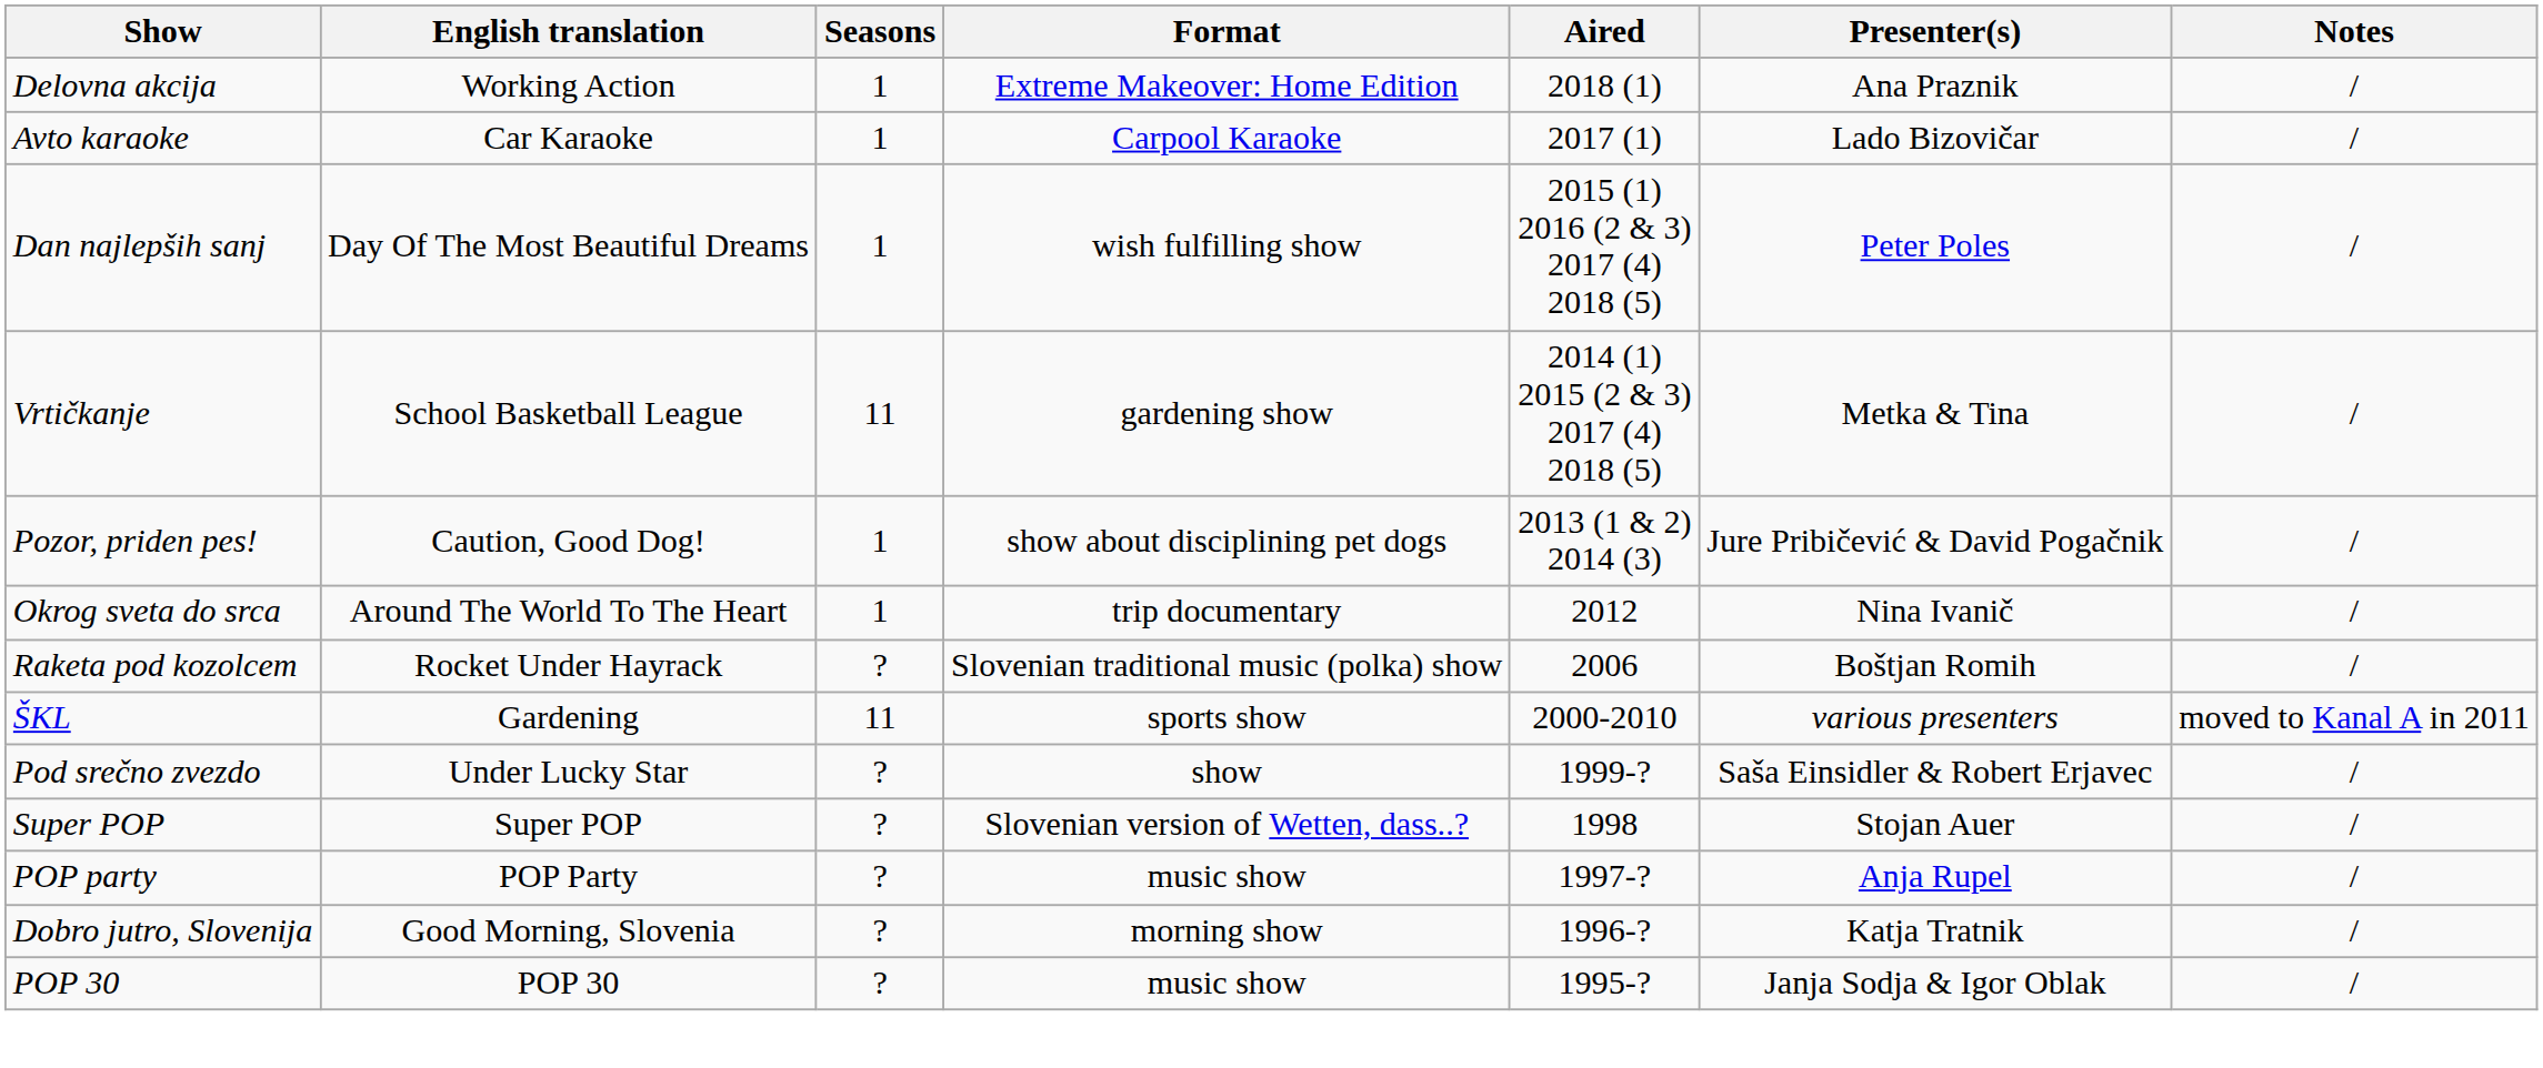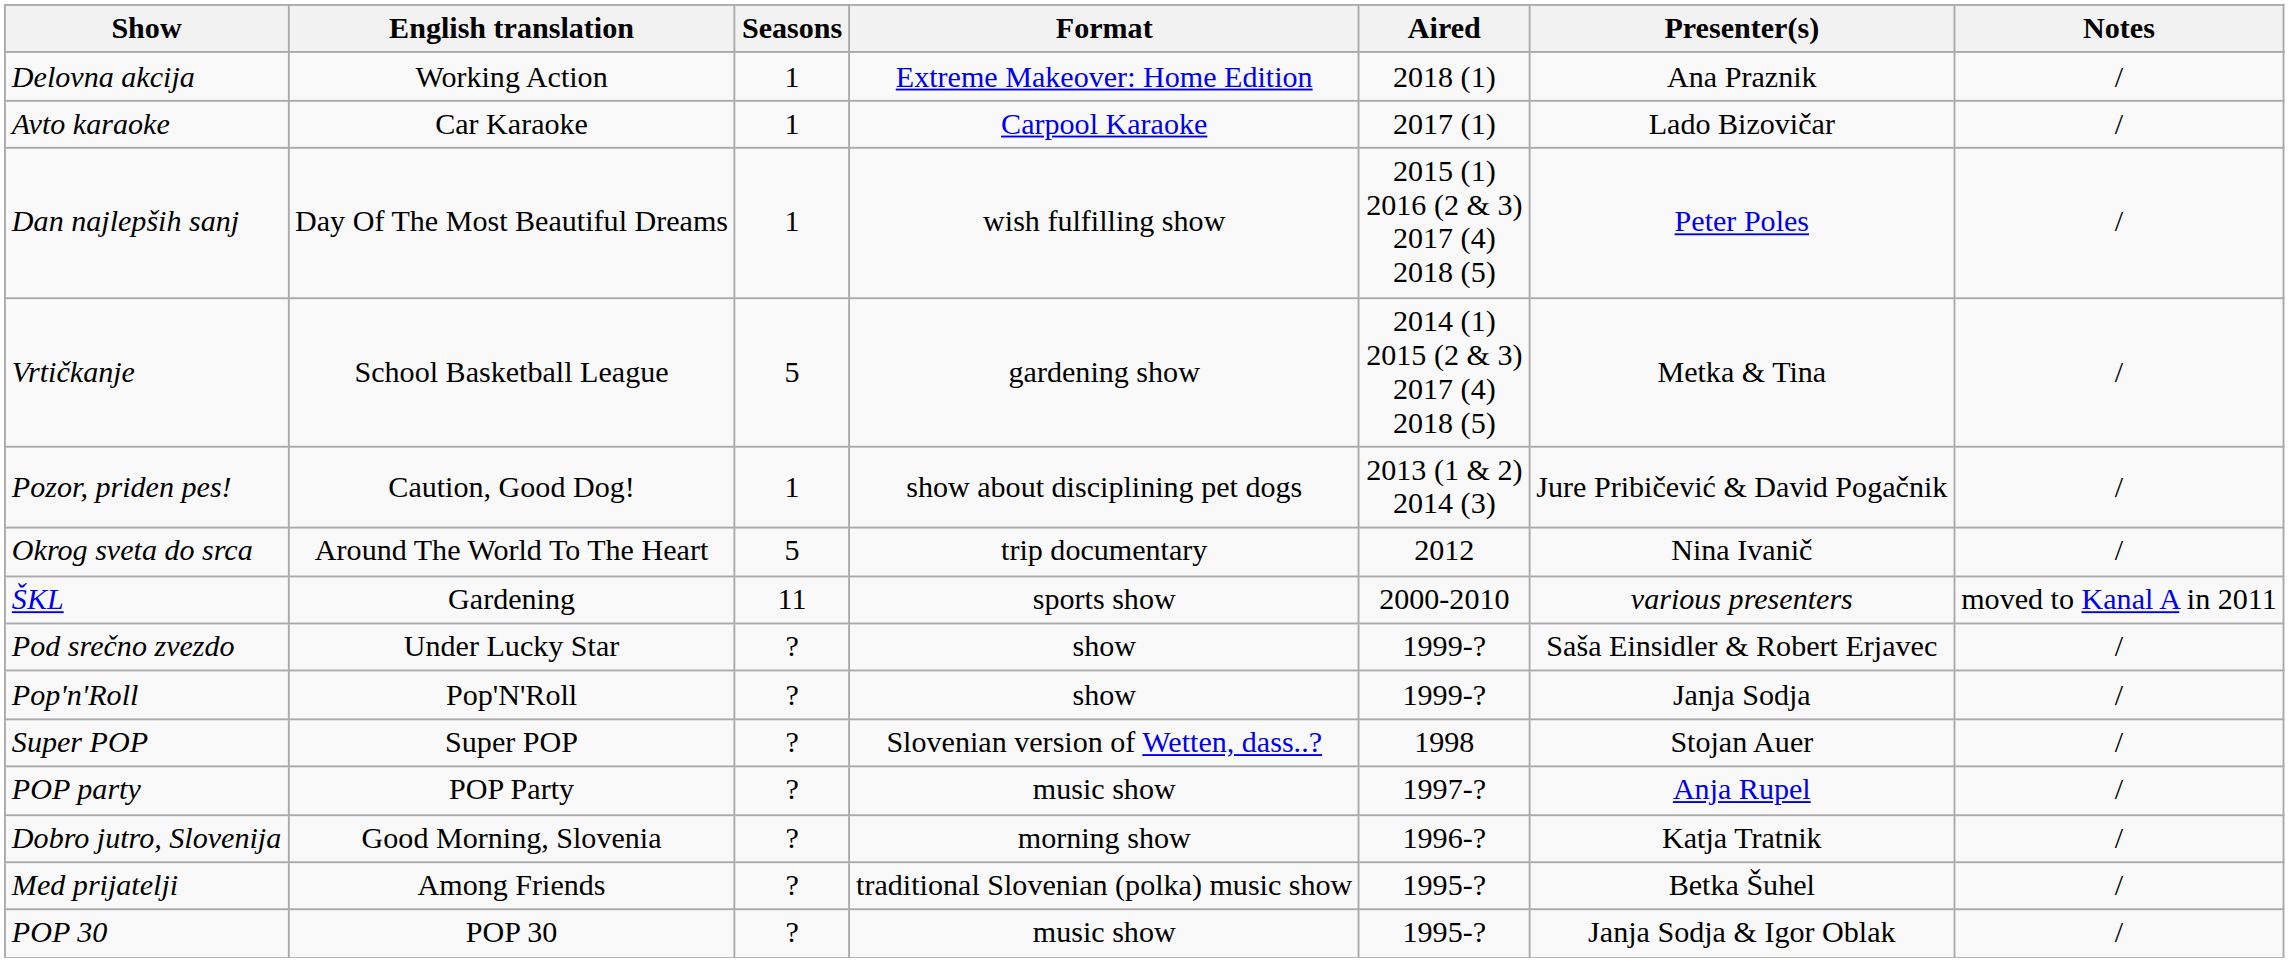 <table class="wikitable">
 <tr>
 <th>Show</th>
 <th>English translation</th>
 <th>Seasons</th>
 <th>Format</th>
 <th>Aired</th>
 <th>Presenter(s)</th>
 <th>Notes</th>
 </tr>
 <tr>
 <td><em>Delovna akcija</em></td>
 <td align=center>Working Action</td>
 <td align=center>1</td>
 <td align=center><a href='#'>Extreme Makeover: Home Edition</a></td>
 <td align=center>2018 (1)</td>
 <td align=center>Ana Praznik</td>
 <td align=center>/</td>
 </tr>
 <tr>
 <td><em>Avto karaoke</em></td>
 <td align=center>Car Karaoke</td>
 <td align=center>1</td>
 <td align=center><a href='#'>Carpool Karaoke</a></td>
 <td align=center>2017 (1)</td>
 <td align=center>Lado Bizovičar</td>
 <td align=center>/</td>
 </tr>
 <tr>
 <td><em>Dan najlepših sanj</em></td>
 <td align=center>Day Of The Most Beautiful Dreams</td>
 <td align=center>1</td>
 <td align=center>wish fulfilling show</td>
 <td align=center>2015 (1)<br>2016 (2 & 3)<br>2017 (4)<br>2018 (5)</td>
 <td align=center><a href='#'>Peter Poles</a></td>
 <td align=center>/</td>
 </tr>
 <tr>
 <td><em>Vrtičkanje</em></td>
 <td align=center>School Basketball League</td>
-<td align=center>11</td>
+<td align=center>5</td>
 <td align=center>gardening show</td>
 <td align=center>2014 (1)<br>2015 (2 & 3)<br>2017 (4)<br>2018 (5)</td>
 <td align=center>Metka & Tina</td>
 <td align=center>/</td>
 </tr>
 <tr>
 <td><em>Pozor, priden pes!</em></td>
 <td align=center>Caution, Good Dog!</td>
 <td align=center>1</td>
 <td align=center>show about disciplining pet dogs</td>
 <td align=center>2013 (1 & 2)<br>2014 (3)</td>
 <td align=center>Jure Pribičević & David Pogačnik</td>
 <td align=center>/</td>
 </tr>
 <tr>
 <td><em>Okrog sveta do srca</em></td>
 <td align=center>Around The World To The Heart</td>
-<td align=center>1</td>
+<td align=center>5</td>
 <td align=center>trip documentary</td>
 <td align=center>2012</td>
 <td align=center>Nina Ivanič</td>
-<td align=center>/</td>
-</tr>
-<tr>
-<td><em>Raketa pod kozolcem</em></td>
-<td align=center>Rocket Under Hayrack</td>
-<td align=center>?</td>
-<td align=center>Slovenian traditional music (polka) show</td>
-<td align=center>2006</td>
-<td align=center>Boštjan Romih</td>
 <td align=center>/</td>
 </tr>
 <tr>
 <td><em><a href='#'>ŠKL</a></em></td>
 <td align=center>Gardening</td>
 <td align=center>11</td>
 <td align=center>sports show</td>
 <td align=center>2000-2010</td>
 <td align=center><em>various presenters</em></td>
 <td align=center>moved to <a href='#'>Kanal A</a> in 2011</td>
 </tr>
 <tr>
 <td><em>Pod srečno zvezdo</em></td>
 <td align=center>Under Lucky Star</td>
 <td align=center>?</td>
 <td align=center>show</td>
 <td align=center>1999-?</td>
 <td align=center>Saša Einsidler & Robert Erjavec</td>
+<td align=center>/</td>
+</tr>
+<tr>
+<td><em>Pop'n'Roll</em></td>
+<td align=center>Pop'N'Roll</td>
+<td align=center>?</td>
+<td align=center>show</td>
+<td align=center>1999-?</td>
+<td align=center>Janja Sodja</td>
 <td align=center>/</td>
 </tr>
 <tr>
 <td><em>Super POP</em></td>
 <td align=center>Super POP</td>
 <td align=center>?</td>
 <td align=center>Slovenian version of <a href='#'>Wetten, dass..?</a></td>
 <td align=center>1998</td>
 <td align=center>Stojan Auer</td>
 <td align=center>/</td>
 </tr>
 <tr>
 <td><em>POP party</em></td>
 <td align=center>POP Party</td>
 <td align=center>?</td>
 <td align=center>music show</td>
 <td align=center>1997-?</td>
 <td align=center><a href='#'>Anja Rupel</a></td>
 <td align=center>/</td>
 </tr>
 <tr>
 <td><em>Dobro jutro, Slovenija</em></td>
 <td align=center>Good Morning, Slovenia</td>
 <td align=center>?</td>
 <td align=center>morning show</td>
 <td align=center>1996-?</td>
 <td align=center>Katja Tratnik</td>
 <td align=center>/</td>
 </tr>
 <tr>
+<td><em>Med prijatelji</em></td>
+<td align=center>Among Friends</td>
+<td align=center>?</td>
+<td align=center>traditional Slovenian (polka) music show</td>
+<td align=center>1995-?</td>
+<td align=center>Betka Šuhel</td>
+<td align=center>/</td>
+</tr>
+<tr>
 <td><em>POP 30</em></td>
 <td align=center>POP 30</td>
 <td align=center>?</td>
 <td align=center>music show</td>
 <td align=center>1995-?</td>
 <td align=center>Janja Sodja & Igor Oblak</td>
 <td align=center>/</td>
 </tr>
 </table>
